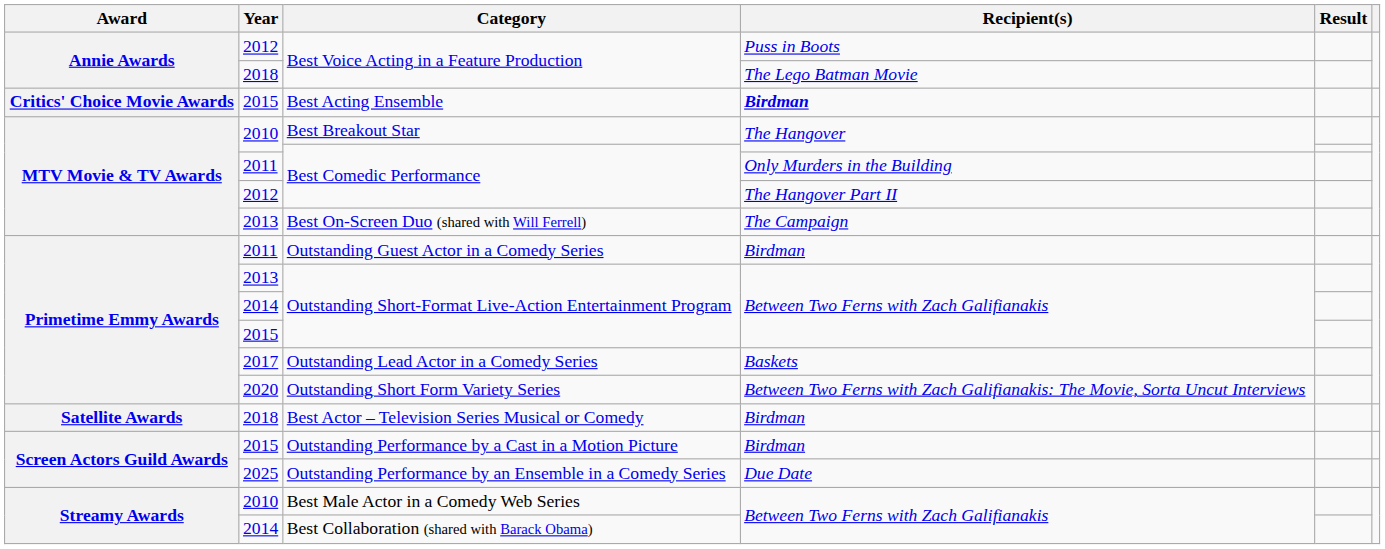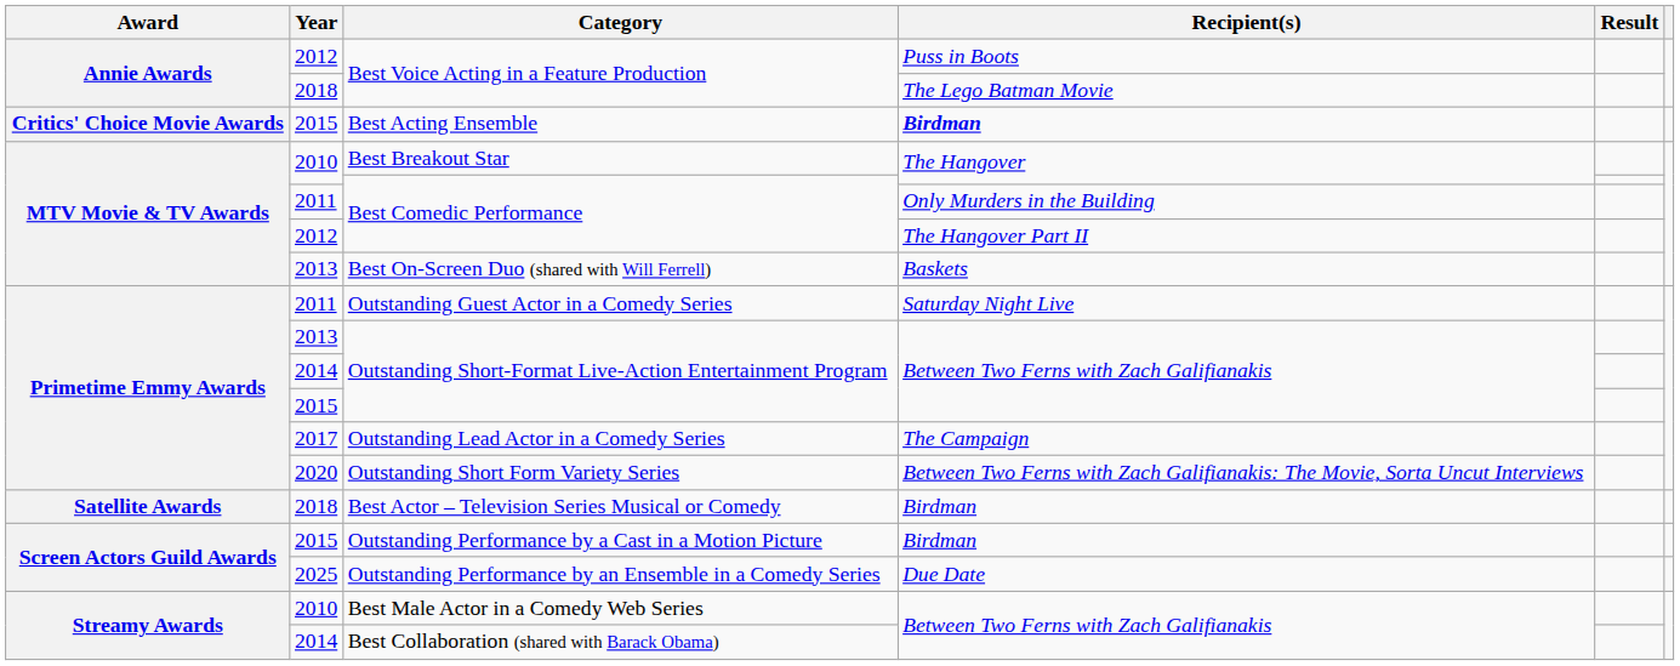 <table class="wikitable sortable plainrowheaders" style="width: 99%;">
 <tr>
 <th scope="col">Award</th>
 <th scope="col">Year</th>
 <th scope="col">Category</th>
 <th scope="col">Recipient(s)</th>
 <th scope="col">Result</th>
 <th scope="col"></th>
 </tr>
 <tr>
 <th scope="row" style="text-align:center;" rowspan="2"><a href='#'>Annie Awards</a></th>
 <td><a href='#'>2012</a></td>
 <td rowspan="2"><a href='#'>Best Voice Acting in a Feature Production</a></td>
 <td><em><a href='#'>Puss in Boots</a></em></td>
 <td></td>
 <td style="text-align:center;" rowspan="2"></td>
 </tr>
 <tr>
 <td><a href='#'>2018</a></td>
 <td><em><a href='#'>The Lego Batman Movie</a></em></td>
 <td></td>
 </tr>
 <tr>
 <th scope="row" style="text-align:center;"><a href='#'>Critics' Choice Movie Awards</a></th>
 <td><a href='#'>2015</a></td>
 <td><a href='#'>Best Acting Ensemble</a></td>
 <td><strong><em><a href='#'>Birdman</a></em></strong></td>
 <td></td>
 <td style="text-align:center;"></td>
 </tr>
 <tr>
 <th scope="row" style="text-align:center;" rowspan="5"><a href='#'>MTV Movie & TV Awards</a></th>
 <td rowspan="2"><a href='#'>2010</a></td>
 <td><a href='#'>Best Breakout Star</a></td>
 <td rowspan="2"><em><a href='#'>The Hangover</a></em></td>
 <td></td>
 <td style="text-align:center;" rowspan="5"></td>
 </tr>
 <tr>
 <td rowspan="3"><a href='#'>Best Comedic Performance</a></td>
 <td></td>
 </tr>
 <tr>
 <td><a href='#'>2011</a></td>
 <td><em><a href='#'>Only Murders in the Building</a></em></td>
 <td></td>
 </tr>
 <tr>
 <td><a href='#'>2012</a></td>
 <td><em><a href='#'>The Hangover Part II</a></em></td>
 <td></td>
 </tr>
 <tr>
 <td><a href='#'>2013</a></td>
 <td><a href='#'>Best On-Screen Duo</a> <small>(shared with <a href='#'>Will Ferrell</a>)</small></td>
-<td><em><a href='#'>The Campaign</a></em></td>
+<td><em><a href='#'>Baskets</a></em></td>
 <td></td>
 </tr>
 <tr>
 <th scope="row" style="text-align:center;" rowspan="6"><a href='#'>Primetime Emmy Awards</a></th>
 <td><a href='#'>2011</a></td>
 <td><a href='#'>Outstanding Guest Actor in a Comedy Series</a></td>
-<td><em><a href='#'>Birdman</a></em></td>
+<td><em><a href='#'>Saturday Night Live</a></em></td>
 <td></td>
 <td style="text-align:center;" rowspan="6"></td>
 </tr>
 <tr>
 <td><a href='#'>2013</a></td>
 <td rowspan="3"><a href='#'>Outstanding Short-Format Live-Action Entertainment Program</a></td>
 <td rowspan="3"><em><a href='#'>Between Two Ferns with Zach Galifianakis</a></em></td>
 <td></td>
 </tr>
 <tr>
 <td><a href='#'>2014</a></td>
 <td></td>
 </tr>
 <tr>
 <td><a href='#'>2015</a></td>
 <td></td>
 </tr>
 <tr>
 <td><a href='#'>2017</a></td>
 <td><a href='#'>Outstanding Lead Actor in a Comedy Series</a></td>
-<td><em><a href='#'>Baskets</a></em></td>
+<td><em><a href='#'>The Campaign</a></em></td>
 <td></td>
 </tr>
 <tr>
 <td><a href='#'>2020</a></td>
 <td><a href='#'>Outstanding Short Form Variety Series</a></td>
 <td><em><a href='#'>Between Two Ferns with Zach Galifianakis: The Movie, Sorta Uncut Interviews</a></em></td>
 <td></td>
 </tr>
 <tr>
 <th scope="row" style="text-align:center;"><a href='#'>Satellite Awards</a></th>
 <td><a href='#'>2018</a></td>
 <td><a href='#'>Best Actor – Television Series Musical or Comedy</a></td>
 <td><em><a href='#'>Birdman</a></em></td>
 <td></td>
 <td style="text-align:center;"></td>
 </tr>
 <tr>
 <th rowspan="2" scope="row" style="text-align:center;"><a href='#'>Screen Actors Guild Awards</a></th>
 <td><a href='#'>2015</a></td>
 <td><a href='#'>Outstanding Performance by a Cast in a Motion Picture</a></td>
 <td><em><a href='#'>Birdman</a></em></td>
 <td></td>
 <td style="text-align:center;"></td>
 </tr>
 <tr>
 <td><a href='#'>2025</a></td>
 <td><a href='#'>Outstanding Performance by an Ensemble in a Comedy Series</a></td>
 <td><em><a href='#'>Due Date</a></em></td>
 <td></td>
 <td></td>
 </tr>
 <tr>
 <th scope="row" style="text-align:center;" rowspan="2"><a href='#'>Streamy Awards</a></th>
 <td><a href='#'>2010</a></td>
 <td>Best Male Actor in a Comedy Web Series</td>
 <td rowspan="2"><em><a href='#'>Between Two Ferns with Zach Galifianakis</a></em></td>
 <td></td>
 <td style="text-align:center;" rowspan="2"></td>
 </tr>
 <tr>
 <td><a href='#'>2014</a></td>
 <td>Best Collaboration <small>(shared with <a href='#'>Barack Obama</a>)</small></td>
 <td></td>
 </tr>
 </table>
